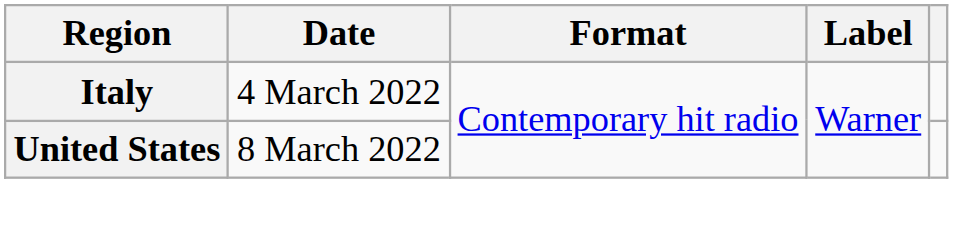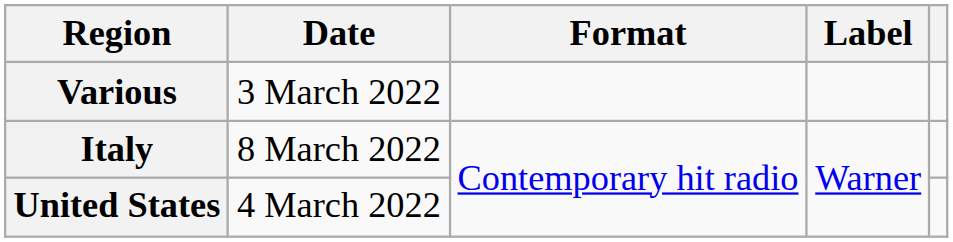 <table class="wikitable plainrowheaders">
 <tr>
 <th scope="col">Region</th>
 <th scope="col">Date</th>
 <th scope="col">Format</th>
 <th scope="col">Label</th>
 <th scope="col"></th>
 </tr>
 <tr>
+<th scope="row">Various</th>
+<td>3 March 2022</td>
+<td></td>
+<td></td>
+<td></td>
+</tr>
+<tr>
 <th scope="row">Italy</th>
-<td>4 March 2022</td>
+<td>8 March 2022</td>
 <td rowspan="2"><a href='#'>Contemporary hit radio</a></td>
 <td rowspan="2"><a href='#'>Warner</a></td>
 <td></td>
 </tr>
 <tr>
 <th scope="row">United States</th>
-<td>8 March 2022</td>
+<td>4 March 2022</td>
 <td></td>
 </tr>
 </table>
